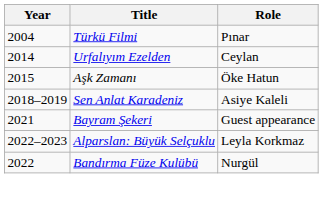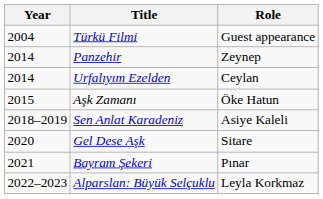 <table class="wikitable">
 <tr>
 <th>Year</th>
 <th>Title</th>
 <th>Role</th>
 </tr>
 <tr>
 <td>2004</td>
 <td><em><a href='#'>Türkü Filmi</a></em></td>
-<td>Pınar</td>
+<td>Guest appearance</td>
+</tr>
+<tr>
+<td>2014</td>
+<td><em><a href='#'>Panzehir</a></em></td>
+<td>Zeynep</td>
 </tr>
 <tr>
 <td>2014</td>
 <td><em><a href='#'>Urfalıyım Ezelden</a></em></td>
 <td>Ceylan</td>
 </tr>
 <tr>
 <td>2015</td>
 <td><em>Aşk Zamanı</em></td>
 <td>Öke Hatun</td>
 </tr>
 <tr>
 <td>2018–2019</td>
 <td><em><a href='#'>Sen Anlat Karadeniz</a></em></td>
 <td>Asiye Kaleli</td>
 </tr>
 <tr>
+<td>2020</td>
+<td><em><a href='#'>Gel Dese Aşk</a></em></td>
+<td>Sitare</td>
+</tr>
+<tr>
 <td>2021</td>
 <td><em><a href='#'>Bayram Şekeri</a></em></td>
-<td>Guest appearance</td>
+<td>Pınar</td>
 </tr>
 <tr>
 <td>2022–2023</td>
 <td><em><a href='#'>Alparslan: Büyük Selçuklu</a></em></td>
 <td>Leyla Korkmaz</td>
 </tr>
-<tr>
-<td>2022</td>
-<td><em><a href='#'>Bandırma Füze Kulübü</a></em></td>
-<td>Nurgül</td>
-</tr>
 </table>
